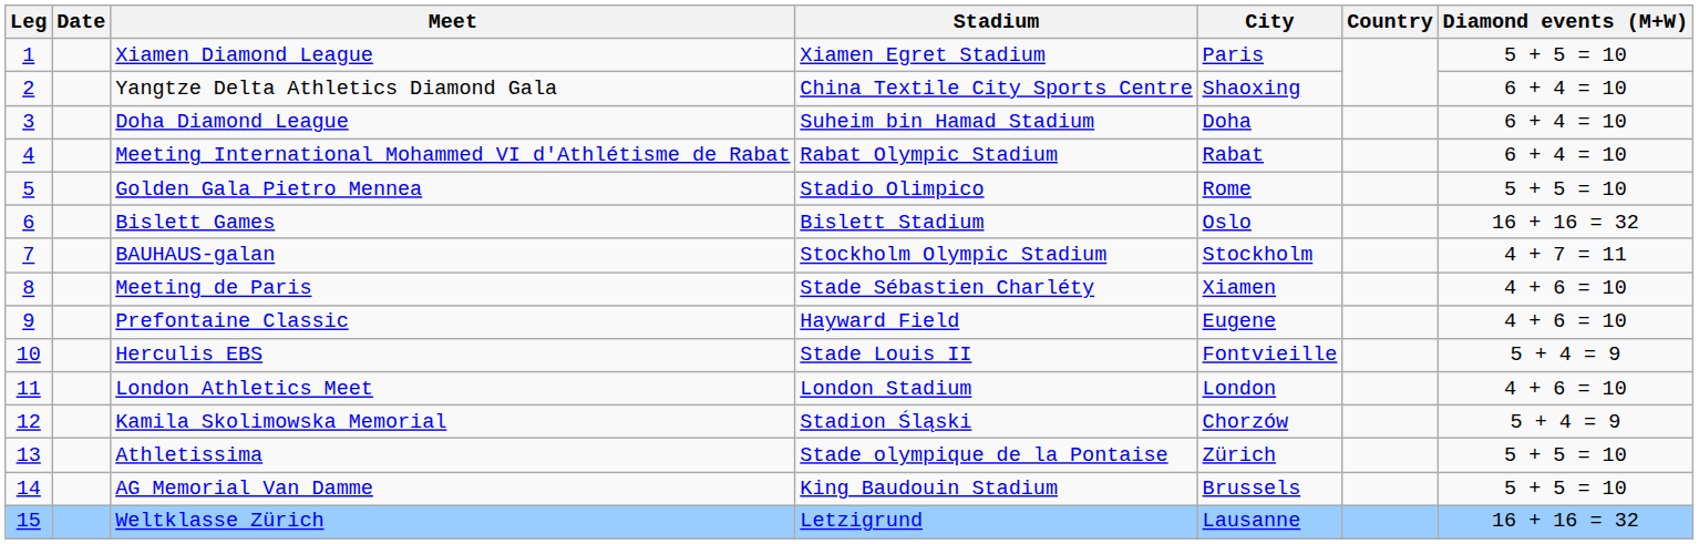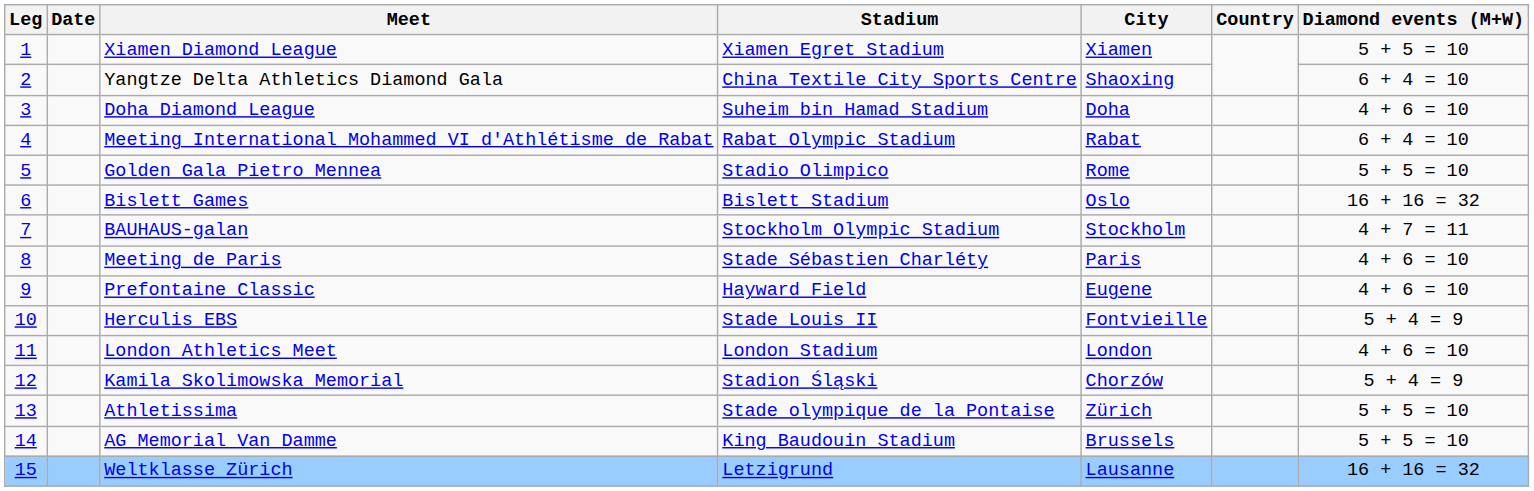 <table class="wikitable sortable">
 <tr>
 <th>Leg</th>
 <th>Date</th>
 <th>Meet</th>
 <th>Stadium</th>
 <th>City</th>
 <th>Country</th>
 <th>Diamond events (M+W) <br> </th>
 </tr>
 <tr>
 <td align="center"><a href='#'>1</a></td>
 <td></td>
 <td><a href='#'>Xiamen Diamond League</a></td>
 <td><a href='#'>Xiamen Egret Stadium</a></td>
-<td><a href='#'>Paris</a></td>
+<td><a href='#'>Xiamen</a></td>
 <td rowspan=2></td>
 <td align="center">5 + 5 = 10 <br> </td>
 </tr>
 <tr>
 <td align="center"><a href='#'>2</a></td>
 <td></td>
 <td>Yangtze Delta Athletics Diamond Gala<br></td>
 <td><a href='#'>China Textile City Sports Centre</a></td>
 <td><a href='#'>Shaoxing</a></td>
 <td align="center">6 + 4 = 10 <br> </td>
 </tr>
 <tr>
 <td align="center"><a href='#'>3</a></td>
 <td></td>
 <td><a href='#'>Doha Diamond League</a></td>
 <td><a href='#'>Suheim bin Hamad Stadium</a></td>
 <td><a href='#'>Doha</a></td>
 <td></td>
-<td align="center">6 + 4 = 10 <br> </td>
+<td align="center">4 + 6 = 10 <br> </td>
 </tr>
 <tr>
 <td align="center"><a href='#'>4</a></td>
 <td></td>
 <td><a href='#'>Meeting International Mohammed VI d'Athlétisme de Rabat</a></td>
 <td><a href='#'>Rabat Olympic Stadium</a></td>
 <td><a href='#'>Rabat</a></td>
 <td></td>
 <td align="center">6 + 4 = 10 <br> </td>
 </tr>
 <tr>
 <td align="center"><a href='#'>5</a></td>
 <td></td>
 <td><a href='#'>Golden Gala Pietro Mennea</a></td>
 <td><a href='#'>Stadio Olimpico</a></td>
 <td><a href='#'>Rome</a></td>
 <td></td>
 <td align="center">5 + 5 = 10 <br> </td>
 </tr>
 <tr>
 <td align="center"><a href='#'>6</a></td>
 <td></td>
 <td><a href='#'>Bislett Games</a></td>
 <td><a href='#'>Bislett Stadium</a></td>
 <td><a href='#'>Oslo</a></td>
 <td></td>
 <td align="center">16 + 16 = 32</td>
 </tr>
 <tr>
 <td align="center"><a href='#'>7</a></td>
 <td></td>
 <td><a href='#'>BAUHAUS-galan</a></td>
 <td><a href='#'>Stockholm Olympic Stadium</a></td>
 <td><a href='#'>Stockholm</a></td>
 <td></td>
 <td align="center">4 + 7 = 11 <br> </td>
 </tr>
 <tr>
 <td align="center"><a href='#'>8</a></td>
 <td></td>
 <td><a href='#'>Meeting de Paris</a></td>
 <td><a href='#'>Stade Sébastien Charléty</a></td>
-<td><a href='#'>Xiamen</a></td>
+<td><a href='#'>Paris</a></td>
 <td></td>
 <td align="center">4 + 6 = 10 <br> </td>
 </tr>
 <tr>
 <td align="center"><a href='#'>9</a></td>
 <td></td>
 <td><a href='#'>Prefontaine Classic</a></td>
 <td><a href='#'>Hayward Field</a></td>
 <td><a href='#'>Eugene</a></td>
 <td></td>
 <td align="center">4 + 6 = 10 <br> </td>
 </tr>
 <tr>
 <td align="center"><a href='#'>10</a></td>
 <td></td>
 <td><a href='#'>Herculis EBS</a></td>
 <td><a href='#'>Stade Louis II</a></td>
 <td><a href='#'>Fontvieille</a></td>
 <td></td>
 <td align="center">5 + 4 = 9 <br> </td>
 </tr>
 <tr>
 <td align="center"><a href='#'>11</a></td>
 <td></td>
 <td><a href='#'>London Athletics Meet</a></td>
 <td><a href='#'>London Stadium</a></td>
 <td><a href='#'>London</a></td>
 <td></td>
 <td align="center">4 + 6 = 10 <br> </td>
 </tr>
 <tr>
 <td align="center"><a href='#'>12</a></td>
 <td></td>
 <td><a href='#'>Kamila Skolimowska Memorial</a></td>
 <td><a href='#'>Stadion Śląski</a></td>
 <td><a href='#'>Chorzów</a></td>
 <td></td>
 <td align="center">5 + 4 = 9 <br> </td>
 </tr>
 <tr>
 <td align="center"><a href='#'>13</a></td>
 <td></td>
 <td><a href='#'>Athletissima</a></td>
 <td><a href='#'>Stade olympique de la Pontaise</a></td>
 <td><a href='#'>Zürich</a></td>
 <td></td>
 <td align="center">5 + 5 = 10 <br> </td>
 </tr>
 <tr>
 <td align="center"><a href='#'>14</a></td>
 <td></td>
 <td><a href='#'>AG Memorial Van Damme</a></td>
 <td><a href='#'>King Baudouin Stadium</a></td>
 <td><a href='#'>Brussels</a></td>
 <td></td>
 <td align="center">5 + 5 = 10 <br> </td>
 </tr>
 <tr bgcolor=#9acdff>
 <td align="center"><a href='#'>15</a></td>
 <td></td>
 <td><a href='#'>Weltklasse Zürich</a></td>
 <td><a href='#'>Letzigrund</a></td>
 <td><a href='#'>Lausanne</a></td>
 <td></td>
 <td align="center">16 + 16 = 32</td>
 </tr>
 </table>
